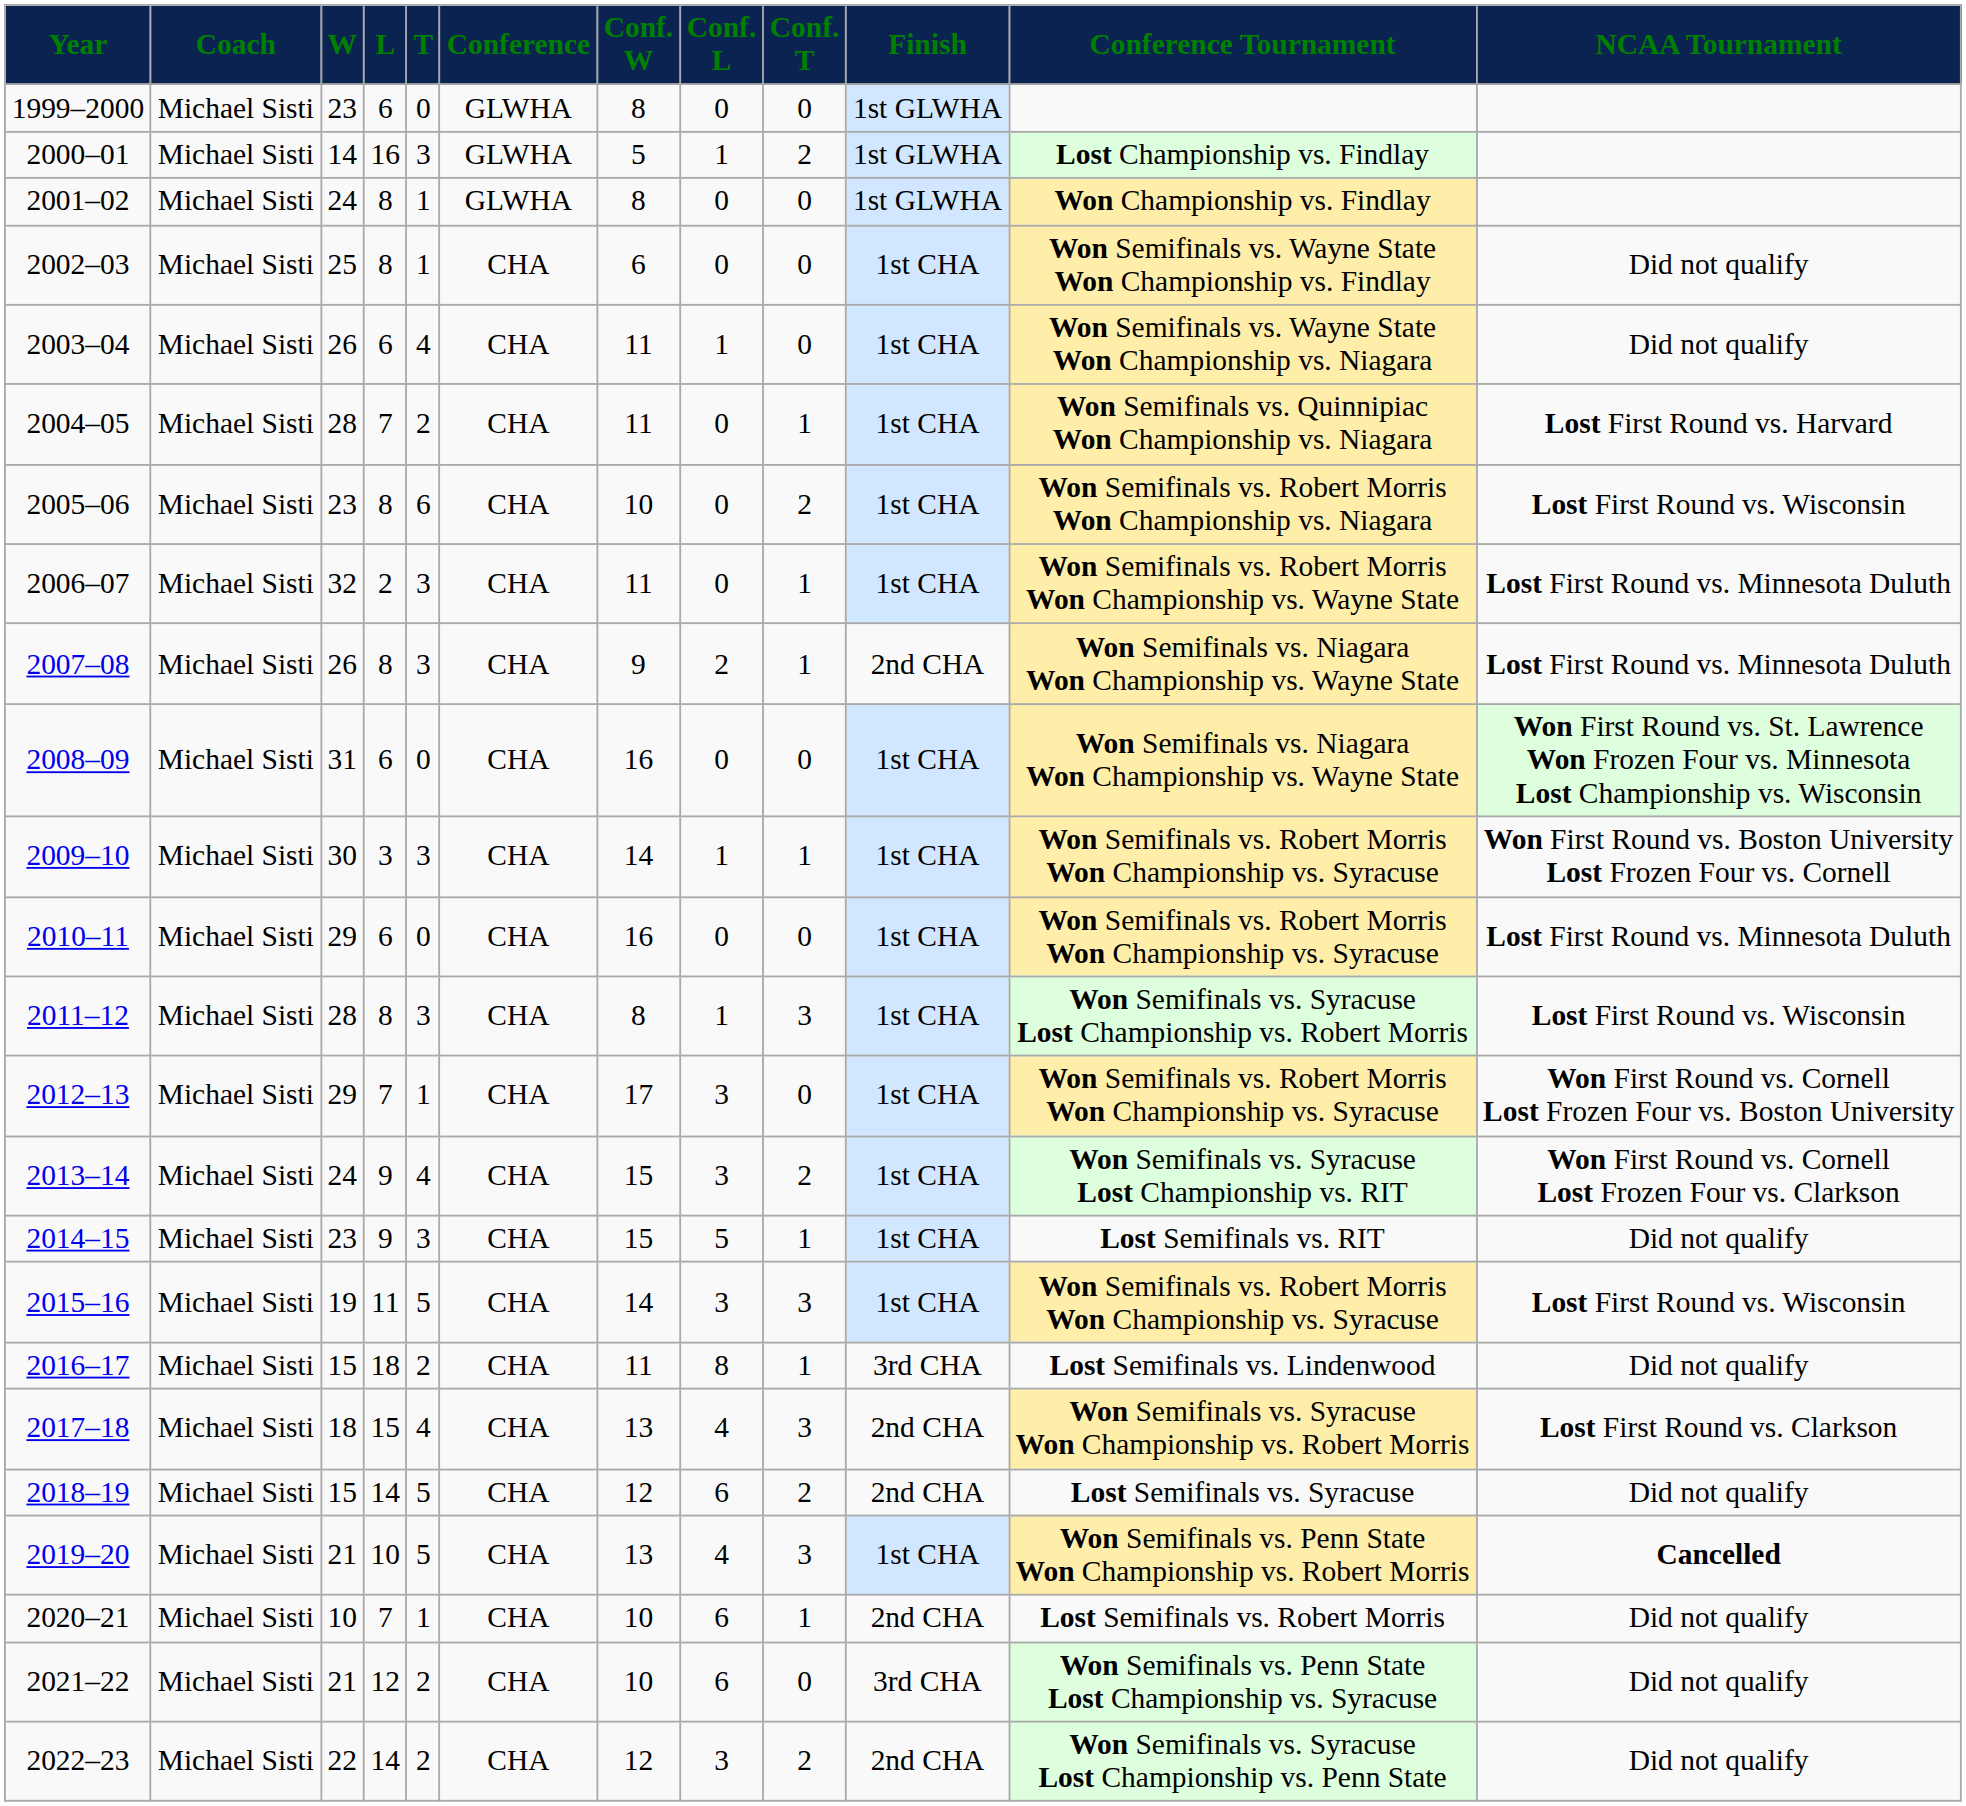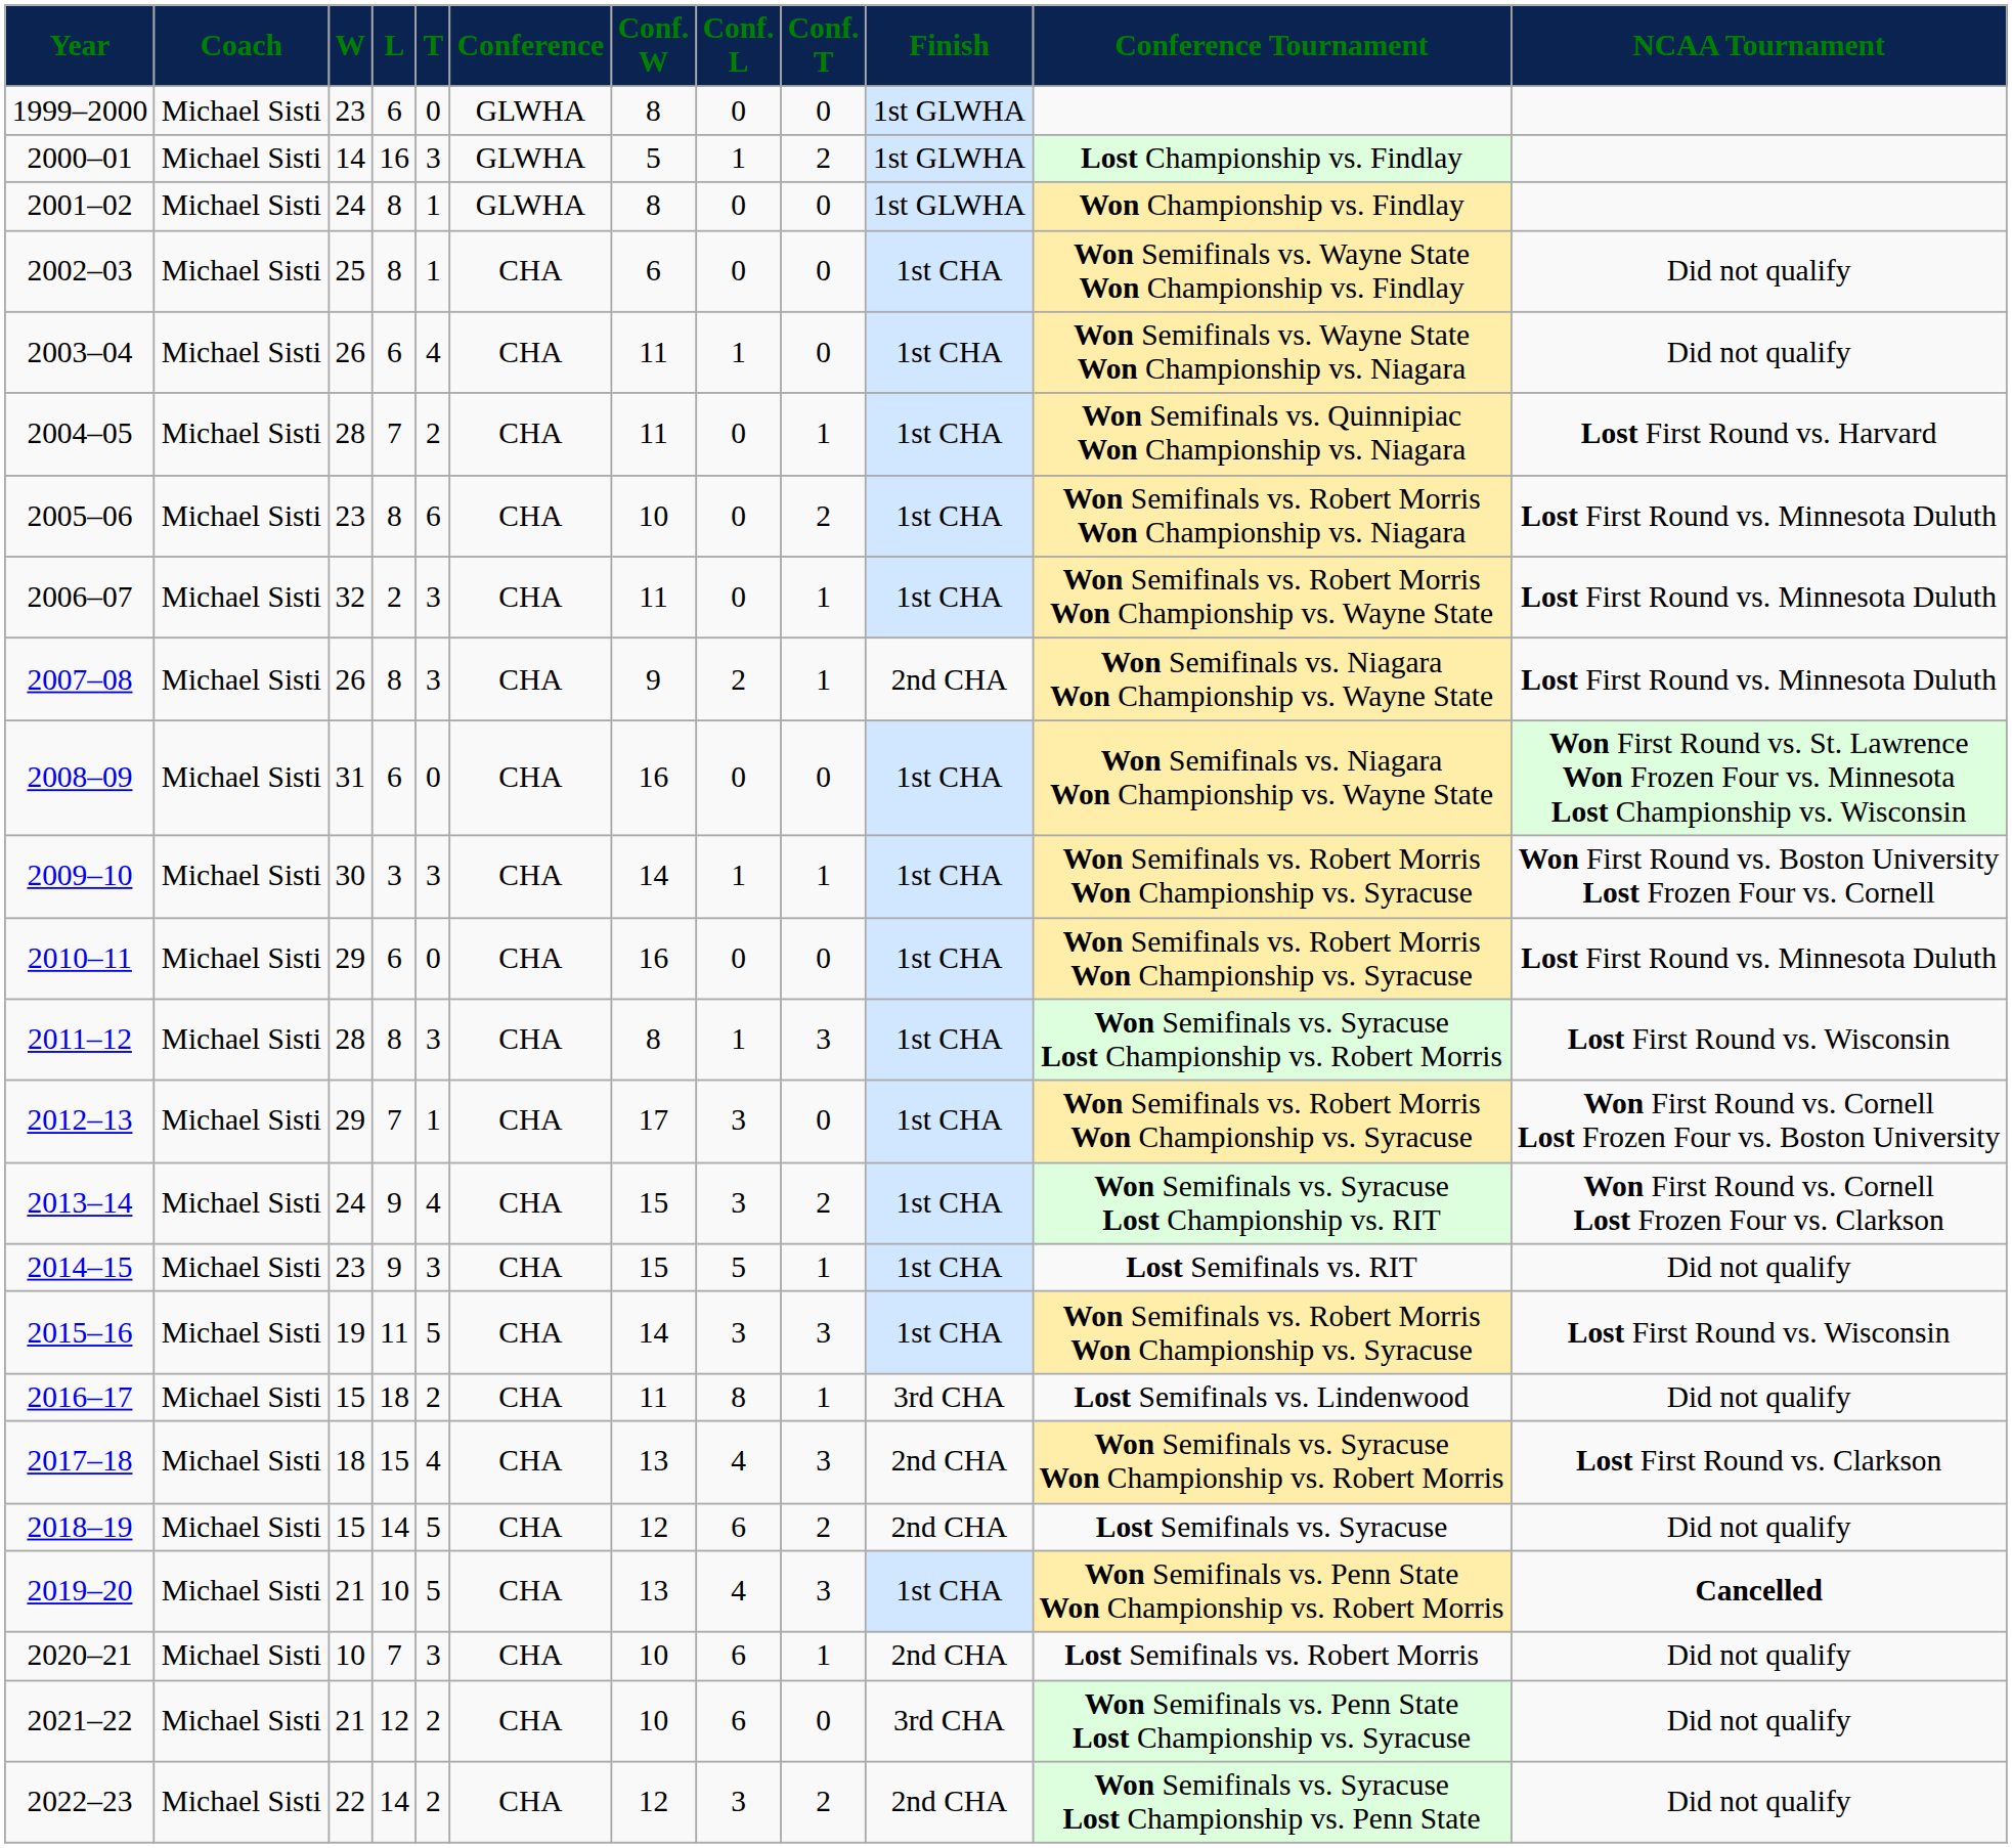 <table class="wikitable">
 <tr style="text-align:center; background:#0a2351; color:green;">
 <td><strong>Year</strong></td>
 <td><strong>Coach</strong></td>
 <td><strong>W</strong></td>
 <td><strong>L</strong></td>
 <td><strong>T</strong></td>
 <td><strong>Conference</strong></td>
 <td><strong>Conf. <br> W</strong></td>
 <td><strong>Conf. <br> L</strong></td>
 <td><strong>Conf. <br> T</strong></td>
 <td><strong>Finish</strong></td>
 <td><strong>Conference Tournament</strong></td>
 <td><strong>NCAA Tournament</strong></td>
 </tr>
 <tr style="text-align:center;" bgcolor="">
 <td>1999–2000</td>
 <td>Michael Sisti</td>
 <td>23</td>
 <td>6</td>
 <td>0</td>
 <td>GLWHA</td>
 <td>8</td>
 <td>0</td>
 <td>0</td>
 <td style="background: #d0e7ff;">1st GLWHA</td>
 <td></td>
 <td></td>
 </tr>
 <tr style="text-align:center;" bgcolor="">
 <td>2000–01</td>
 <td>Michael Sisti</td>
 <td>14</td>
 <td>16</td>
 <td>3</td>
 <td>GLWHA</td>
 <td>5</td>
 <td>1</td>
 <td>2</td>
 <td style="background: #d0e7ff;">1st GLWHA</td>
 <td style="background: #ddffdd;"><strong>Lost</strong> Championship vs. Findlay </td>
 <td></td>
 </tr>
 <tr style="text-align:center;" bgcolor="">
 <td>2001–02</td>
 <td>Michael Sisti</td>
 <td>24</td>
 <td>8</td>
 <td>1</td>
 <td>GLWHA</td>
 <td>8</td>
 <td>0</td>
 <td>0</td>
 <td style="background: #d0e7ff;">1st GLWHA</td>
 <td style="background: #ffeeaa;"><strong>Won</strong> Championship vs. Findlay </td>
 <td></td>
 </tr>
 <tr style="text-align:center;" bgcolor="">
 <td>2002–03</td>
 <td>Michael Sisti</td>
 <td>25</td>
 <td>8</td>
 <td>1</td>
 <td>CHA</td>
 <td>6</td>
 <td>0</td>
 <td>0</td>
 <td style="background: #d0e7ff;">1st CHA</td>
 <td style="background: #ffeeaa;"><strong>Won</strong> Semifinals vs. Wayne State  <br> <strong>Won</strong> Championship vs. Findlay </td>
 <td>Did not qualify</td>
 </tr>
 <tr style="text-align:center;" bgcolor="">
 <td>2003–04</td>
 <td>Michael Sisti</td>
 <td>26</td>
 <td>6</td>
 <td>4</td>
 <td>CHA</td>
 <td>11</td>
 <td>1</td>
 <td>0</td>
 <td style="background: #d0e7ff;">1st CHA</td>
 <td style="background: #ffeeaa;"><strong>Won</strong> Semifinals vs. Wayne State  <br> <strong>Won</strong> Championship vs. Niagara </td>
 <td>Did not qualify</td>
 </tr>
 <tr style="text-align:center;" bgcolor="">
 <td>2004–05</td>
 <td>Michael Sisti</td>
 <td>28</td>
 <td>7</td>
 <td>2</td>
 <td>CHA</td>
 <td>11</td>
 <td>0</td>
 <td>1</td>
 <td style="background: #d0e7ff;">1st CHA</td>
 <td style="background: #ffeeaa;"><strong>Won</strong> Semifinals vs. Quinnipiac  <br> <strong>Won</strong> Championship vs. Niagara </td>
 <td><strong>Lost</strong> First Round vs. Harvard </td>
 </tr>
 <tr style="text-align:center;" bgcolor="">
 <td>2005–06</td>
 <td>Michael Sisti</td>
 <td>23</td>
 <td>8</td>
 <td>6</td>
 <td>CHA</td>
 <td>10</td>
 <td>0</td>
 <td>2</td>
 <td style="background: #d0e7ff;">1st CHA</td>
 <td style="background: #ffeeaa;"><strong>Won</strong> Semifinals vs. Robert Morris  <br> <strong>Won</strong> Championship vs. Niagara </td>
-<td><strong>Lost</strong> First Round vs. Wisconsin </td>
+<td><strong>Lost</strong> First Round vs. Minnesota Duluth </td>
 </tr>
 <tr style="text-align:center;" bgcolor="">
 <td>2006–07</td>
 <td>Michael Sisti</td>
 <td>32</td>
 <td>2</td>
 <td>3</td>
 <td>CHA</td>
 <td>11</td>
 <td>0</td>
 <td>1</td>
 <td style="background: #d0e7ff;">1st CHA</td>
 <td style="background: #ffeeaa;"><strong>Won</strong> Semifinals vs. Robert Morris  <br> <strong>Won</strong> Championship vs. Wayne State </td>
 <td><strong>Lost</strong> First Round vs. Minnesota Duluth </td>
 </tr>
 <tr style="text-align:center;" bgcolor="">
 <td><a href='#'>2007–08</a></td>
 <td>Michael Sisti</td>
 <td>26</td>
 <td>8</td>
 <td>3</td>
 <td>CHA</td>
 <td>9</td>
 <td>2</td>
 <td>1</td>
 <td>2nd CHA</td>
 <td style="background: #ffeeaa;"><strong>Won</strong> Semifinals vs. Niagara  <br> <strong>Won</strong> Championship vs. Wayne State </td>
 <td><strong>Lost</strong> First Round vs. Minnesota Duluth </td>
 </tr>
 <tr style="text-align:center;" bgcolor="">
 <td><a href='#'>2008–09</a></td>
 <td>Michael Sisti</td>
 <td>31</td>
 <td>6</td>
 <td>0</td>
 <td>CHA</td>
 <td>16</td>
 <td>0</td>
 <td>0</td>
 <td style="background: #d0e7ff;">1st CHA</td>
 <td style="background: #ffeeaa;"><strong>Won</strong> Semifinals vs. Niagara  <br> <strong>Won</strong> Championship vs. Wayne State </td>
 <td style="background: #ddffdd;"><strong>Won</strong> First Round vs. St. Lawrence  <br> <strong>Won</strong> Frozen Four vs. Minnesota  <br> <strong>Lost</strong> Championship vs. Wisconsin </td>
 </tr>
 <tr style="text-align:center;" bgcolor="">
 <td><a href='#'>2009–10</a></td>
 <td>Michael Sisti</td>
 <td>30</td>
 <td>3</td>
 <td>3</td>
 <td>CHA</td>
 <td>14</td>
 <td>1</td>
 <td>1</td>
 <td style="background: #d0e7ff;">1st CHA</td>
 <td style="background: #ffeeaa;"><strong>Won</strong> Semifinals vs. Robert Morris  <br> <strong>Won</strong> Championship vs. Syracuse </td>
 <td><strong>Won</strong> First Round vs. Boston University  <br> <strong>Lost</strong> Frozen Four vs. Cornell </td>
 </tr>
 <tr style="text-align:center;" bgcolor="">
 <td><a href='#'>2010–11</a></td>
 <td>Michael Sisti</td>
 <td>29</td>
 <td>6</td>
 <td>0</td>
 <td>CHA</td>
 <td>16</td>
 <td>0</td>
 <td>0</td>
 <td style="background: #d0e7ff;">1st CHA</td>
 <td style="background: #ffeeaa;"><strong>Won</strong> Semifinals vs. Robert Morris  <br> <strong>Won</strong> Championship vs. Syracuse </td>
 <td><strong>Lost</strong> First Round vs. Minnesota Duluth </td>
 </tr>
 <tr style="text-align:center;" bgcolor="">
 <td><a href='#'>2011–12</a></td>
 <td>Michael Sisti</td>
 <td>28</td>
 <td>8</td>
 <td>3</td>
 <td>CHA</td>
 <td>8</td>
 <td>1</td>
 <td>3</td>
 <td style="background: #d0e7ff;">1st CHA</td>
 <td style="background: #ddffdd;"><strong>Won</strong> Semifinals vs. Syracuse  <br> <strong>Lost</strong> Championship vs. Robert Morris </td>
 <td><strong>Lost</strong> First Round vs. Wisconsin </td>
 </tr>
 <tr style="text-align:center;" bgcolor="">
 <td><a href='#'>2012–13</a></td>
 <td>Michael Sisti</td>
 <td>29</td>
 <td>7</td>
 <td>1</td>
 <td>CHA</td>
 <td>17</td>
 <td>3</td>
 <td>0</td>
 <td style="background: #d0e7ff;">1st CHA</td>
 <td style="background: #ffeeaa;"><strong>Won</strong> Semifinals vs. Robert Morris  <br> <strong>Won</strong> Championship vs. Syracuse </td>
 <td><strong>Won</strong> First Round vs. Cornell  <br> <strong>Lost</strong> Frozen Four vs. Boston University </td>
 </tr>
 <tr style="text-align:center;" bgcolor="">
 <td><a href='#'>2013–14</a></td>
 <td>Michael Sisti</td>
 <td>24</td>
 <td>9</td>
 <td>4</td>
 <td>CHA</td>
 <td>15</td>
 <td>3</td>
 <td>2</td>
 <td style="background: #d0e7ff;">1st CHA</td>
 <td style="background: #ddffdd;"><strong>Won</strong> Semifinals vs. Syracuse  <br> <strong>Lost</strong> Championship vs. RIT </td>
 <td><strong>Won</strong> First Round vs. Cornell  <br> <strong>Lost</strong> Frozen Four vs. Clarkson </td>
 </tr>
 <tr style="text-align:center;" bgcolor="">
 <td><a href='#'>2014–15</a></td>
 <td>Michael Sisti</td>
 <td>23</td>
 <td>9</td>
 <td>3</td>
 <td>CHA</td>
 <td>15</td>
 <td>5</td>
 <td>1</td>
 <td style="background: #d0e7ff;">1st CHA</td>
 <td><strong>Lost</strong> Semifinals vs. RIT </td>
 <td>Did not qualify</td>
 </tr>
 <tr style="text-align:center;" bgcolor="">
 <td><a href='#'>2015–16</a></td>
 <td>Michael Sisti</td>
 <td>19</td>
 <td>11</td>
 <td>5</td>
 <td>CHA</td>
 <td>14</td>
 <td>3</td>
 <td>3</td>
 <td style="background: #d0e7ff;">1st CHA</td>
 <td style="background: #ffeeaa;"><strong>Won</strong> Semifinals vs. Robert Morris  <br> <strong>Won</strong> Championship vs. Syracuse </td>
 <td><strong>Lost</strong> First Round vs. Wisconsin </td>
 </tr>
 <tr style="text-align:center;" bgcolor="">
 <td><a href='#'>2016–17</a></td>
 <td>Michael Sisti</td>
 <td>15</td>
 <td>18</td>
 <td>2</td>
 <td>CHA</td>
 <td>11</td>
 <td>8</td>
 <td>1</td>
 <td>3rd CHA</td>
 <td><strong>Lost</strong> Semifinals vs. Lindenwood  <br></td>
 <td>Did not qualify</td>
 </tr>
 <tr style="text-align:center;" bgcolor="">
 <td><a href='#'>2017–18</a></td>
 <td>Michael Sisti</td>
 <td>18</td>
 <td>15</td>
 <td>4</td>
 <td>CHA</td>
 <td>13</td>
 <td>4</td>
 <td>3</td>
 <td>2nd CHA</td>
 <td style="background: #ffeeaa;"><strong>Won</strong> Semifinals vs. Syracuse  <br> <strong>Won</strong> Championship vs. Robert Morris </td>
 <td><strong>Lost</strong> First Round vs. Clarkson </td>
 </tr>
 <tr style="text-align:center;" bgcolor="">
 <td><a href='#'>2018–19</a></td>
 <td>Michael Sisti</td>
 <td>15</td>
 <td>14</td>
 <td>5</td>
 <td>CHA</td>
 <td>12</td>
 <td>6</td>
 <td>2</td>
 <td>2nd CHA</td>
 <td><strong>Lost</strong> Semifinals vs. Syracuse </td>
 <td>Did not qualify</td>
 </tr>
 <tr style="text-align:center;" bgcolor="">
 <td><a href='#'>2019–20</a></td>
 <td>Michael Sisti</td>
 <td>21</td>
 <td>10</td>
 <td>5</td>
 <td>CHA</td>
 <td>13</td>
 <td>4</td>
 <td>3</td>
 <td style="background: #d0e7ff;">1st CHA</td>
 <td style="background: #ffeeaa;"><strong>Won</strong> Semifinals vs. Penn State  <br> <strong>Won</strong> Championship vs. Robert Morris </td>
 <td><strong>Cancelled</strong></td>
 </tr>
 <tr style="text-align:center;" bgcolor="">
 <td>2020–21</td>
 <td>Michael Sisti</td>
 <td>10</td>
 <td>7</td>
-<td>1</td>
+<td>3</td>
 <td>CHA</td>
 <td>10</td>
 <td>6</td>
 <td>1</td>
 <td>2nd CHA</td>
 <td><strong>Lost</strong> Semifinals vs. Robert Morris </td>
 <td>Did not qualify</td>
 </tr>
 <tr style="text-align:center;" bgcolor="">
 <td>2021–22</td>
 <td>Michael Sisti</td>
 <td>21</td>
 <td>12</td>
 <td>2</td>
 <td>CHA</td>
 <td>10</td>
 <td>6</td>
 <td>0</td>
 <td>3rd CHA</td>
 <td style="background: #ddffdd;"><strong>Won</strong> Semifinals vs. Penn State <br><strong>Lost</strong> Championship vs. Syracuse </td>
 <td>Did not qualify</td>
 </tr>
 <tr style="text-align:center;" bgcolor="">
 <td>2022–23</td>
 <td>Michael Sisti</td>
 <td>22</td>
 <td>14</td>
 <td>2</td>
 <td>CHA</td>
 <td>12</td>
 <td>3</td>
 <td>2</td>
 <td>2nd CHA</td>
 <td style="background: #ddffdd;"><strong>Won</strong> Semifinals vs. Syracuse  <br> <strong>Lost</strong> Championship vs. Penn State </td>
 <td>Did not qualify</td>
 </tr>
 </table>
